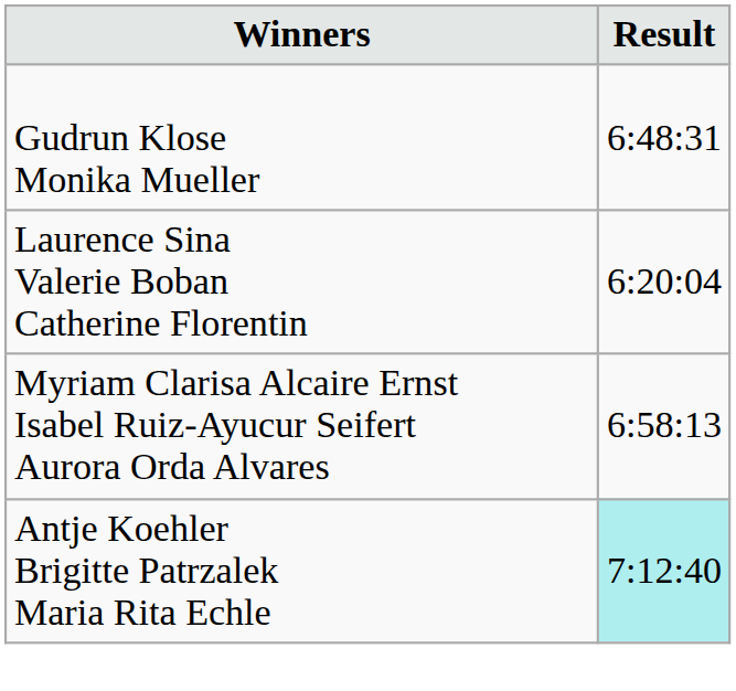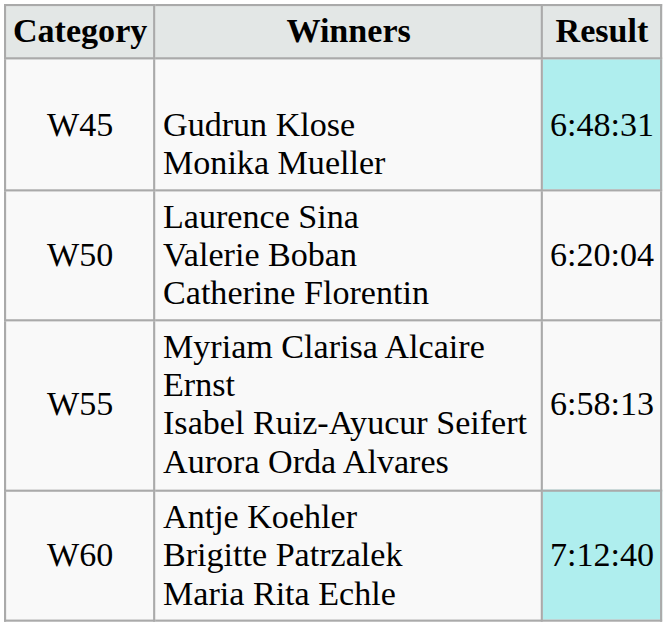 <table class="wikitable" width=35%>
 <tr>
+<td width=15% align="center" bgcolor=#E3E7E6><strong>Category</strong></td>
 <td align="center" bgcolor=#E3E7E6> <strong>Winners</strong></td>
 <td width=15% align="center" bgcolor=#E3E7E6><strong>Result</strong></td>
 </tr>
 <tr>
+<td align="center">W45</td>
 <td> <br> Gudrun Klose<br> Monika Mueller</td>
-<td>6:48:31</td>
+<td style="background: paleturquoise;">6:48:31</td>
 </tr>
 <tr>
+<td align="center">W50</td>
 <td> Laurence Sina<br> Valerie Boban<br> Catherine Florentin</td>
 <td>6:20:04</td>
 </tr>
 <tr>
+<td align="center">W55</td>
 <td> Myriam Clarisa Alcaire Ernst<br> Isabel Ruiz-Ayucur Seifert<br> Aurora Orda Alvares</td>
 <td>6:58:13</td>
 </tr>
 <tr>
+<td align="center">W60</td>
 <td> Antje Koehler<br> Brigitte Patrzalek<br> Maria Rita Echle</td>
 <td style="background: paleturquoise;">7:12:40</td>
 </tr>
 </table>
